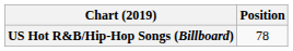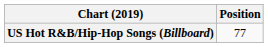 <table class="wikitable plainrowheaders" style="text-align:center">
 <tr>
 <th scope="col">Chart (2019)</th>
 <th scope="col">Position</th>
 </tr>
 <tr>
 <th scope="row">US Hot R&B/Hip-Hop Songs (<em>Billboard</em>)</th>
-<td>78</td>
+<td>77</td>
 </tr>
 </table>
